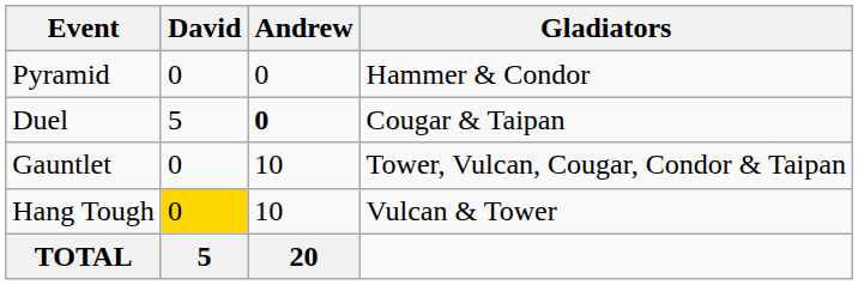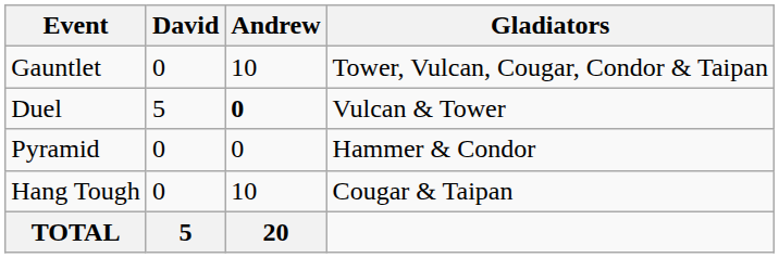 <table class="wikitable">
 <tr>
 <th>Event</th>
 <th>David</th>
 <th>Andrew</th>
 <th>Gladiators</th>
 </tr>
 <tr>
+<td>Gauntlet</td>
+<td>0</td>
+<td>10</td>
+<td>Tower, Vulcan, Cougar, Condor & Taipan</td>
+</tr>
+<tr>
+<td>Duel</td>
+<td>5</td>
+<td><strong>0</strong></td>
+<td>Vulcan & Tower</td>
+</tr>
+<tr>
 <td>Pyramid</td>
 <td>0</td>
 <td>0</td>
 <td>Hammer & Condor</td>
 </tr>
 <tr>
-<td>Duel</td>
-<td>5</td>
-<td><strong>0</strong></td>
-<td>Cougar & Taipan</td>
-</tr>
-<tr>
-<td>Gauntlet</td>
+<td>Hang Tough</td>
 <td>0</td>
 <td>10</td>
-<td>Tower, Vulcan, Cougar, Condor & Taipan</td>
-</tr>
-<tr>
-<td>Hang Tough</td>
-<td style="background: gold;">0</td>
-<td>10</td>
-<td>Vulcan & Tower</td>
+<td>Cougar & Taipan</td>
 </tr>
 <tr>
 <th>TOTAL</th>
 <th>5</th>
 <th>20</th>
 </tr>
 </table>
